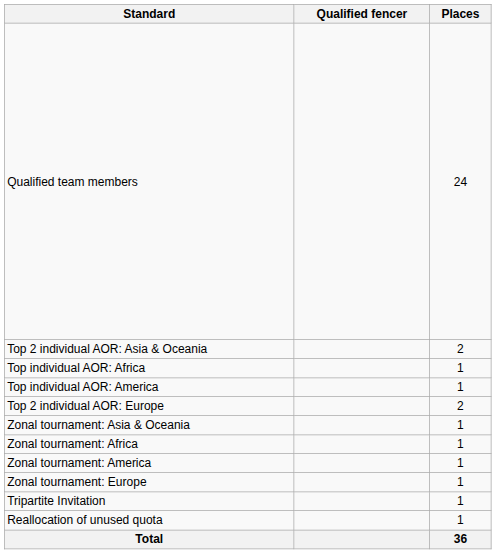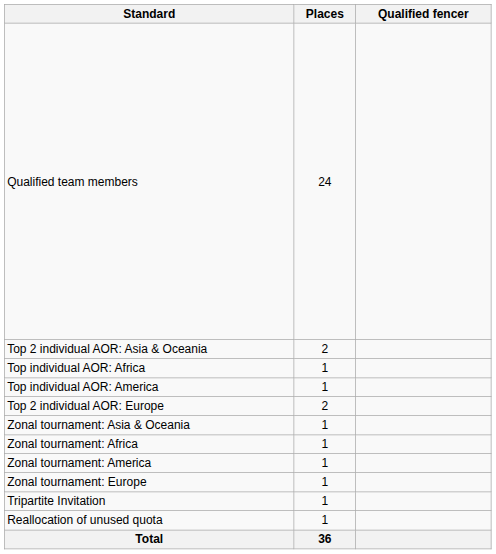 <table class="wikitable" width=650>
 <tr>
 <th>Standard</th>
+<th>Places</th>
 <th>Qualified fencer</th>
-<th>Places</th>
 </tr>
 <tr>
 <td>Qualified team members</td>
+<td align=center>24</td>
 <td><br><br><br><br> <br><br> <br><br><br><br><br><br><br><br><br><br><br><br><br><br><br><br><br></td>
-<td align=center>24</td>
 </tr>
 <tr>
 <td>Top 2 individual AOR: Asia & Oceania</td>
+<td align=center>2</td>
 <td><br></td>
-<td align=center>2</td>
 </tr>
 <tr>
 <td>Top individual AOR: Africa</td>
+<td align=center>1</td>
 <td></td>
-<td align=center>1</td>
 </tr>
 <tr>
 <td>Top individual AOR: America</td>
+<td align=center>1</td>
 <td></td>
-<td align=center>1</td>
 </tr>
 <tr>
 <td>Top 2 individual AOR: Europe</td>
+<td align=center>2</td>
 <td><br></td>
-<td align=center>2</td>
 </tr>
 <tr>
 <td>Zonal tournament: Asia & Oceania</td>
+<td align=center>1</td>
 <td></td>
-<td align=center>1</td>
 </tr>
 <tr>
 <td>Zonal tournament: Africa</td>
+<td align=center>1</td>
 <td></td>
-<td align=center>1</td>
 </tr>
 <tr>
 <td>Zonal tournament: America</td>
+<td align=center>1</td>
 <td></td>
-<td align=center>1</td>
 </tr>
 <tr>
 <td>Zonal tournament: Europe</td>
+<td align=center>1</td>
 <td></td>
-<td align=center>1</td>
 </tr>
 <tr>
 <td>Tripartite Invitation</td>
+<td align=center>1</td>
 <td></td>
-<td align=center>1</td>
 </tr>
 <tr>
 <td>Reallocation of unused quota</td>
+<td align=center>1</td>
 <td></td>
-<td align=center>1</td>
 </tr>
 <tr>
 <th>Total</th>
+<th>36</th>
 <th></th>
-<th>36</th>
 </tr>
 </table>
